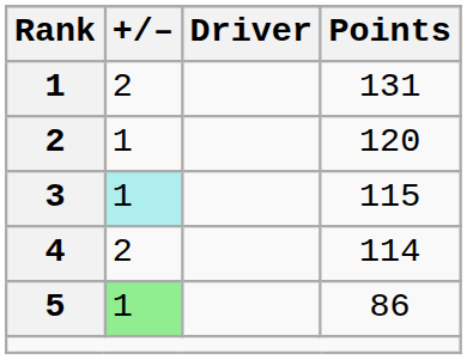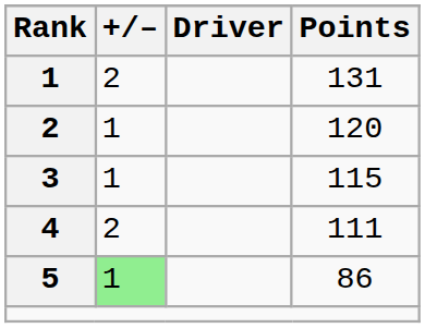 <table class="wikitable sortable" style="font-size: 95%;">
 <tr>
 </tr>
 <tr>
 <th scope="col">Rank</th>
 <th scope="col">+/–</th>
 <th scope="col">Driver</th>
 <th scope="col">Points</th>
 </tr>
 <tr>
 <th scope="row">1</th>
 <td align="left"> 2</td>
 <td></td>
 <td align="center">131</td>
 </tr>
 <tr>
 <th scope="row">2</th>
 <td align="left"> 1</td>
 <td></td>
 <td align="center">120</td>
 </tr>
 <tr>
 <th scope="row">3</th>
-<td align="left" style="background: paleturquoise;"> 1</td>
+<td align="left"> 1</td>
 <td></td>
 <td align="center">115</td>
 </tr>
 <tr>
 <th scope="row">4</th>
 <td align="left"> 2</td>
 <td></td>
-<td align="center">114</td>
+<td align="center">111</td>
 </tr>
 <tr>
 <th scope="row">5</th>
 <td align="left" style="background: lightgreen;"> 1</td>
 <td></td>
 <td align="center">86</td>
 </tr>
 <tr class="sortbottom">
 <td colspan="9"></td>
 </tr>
 </table>
